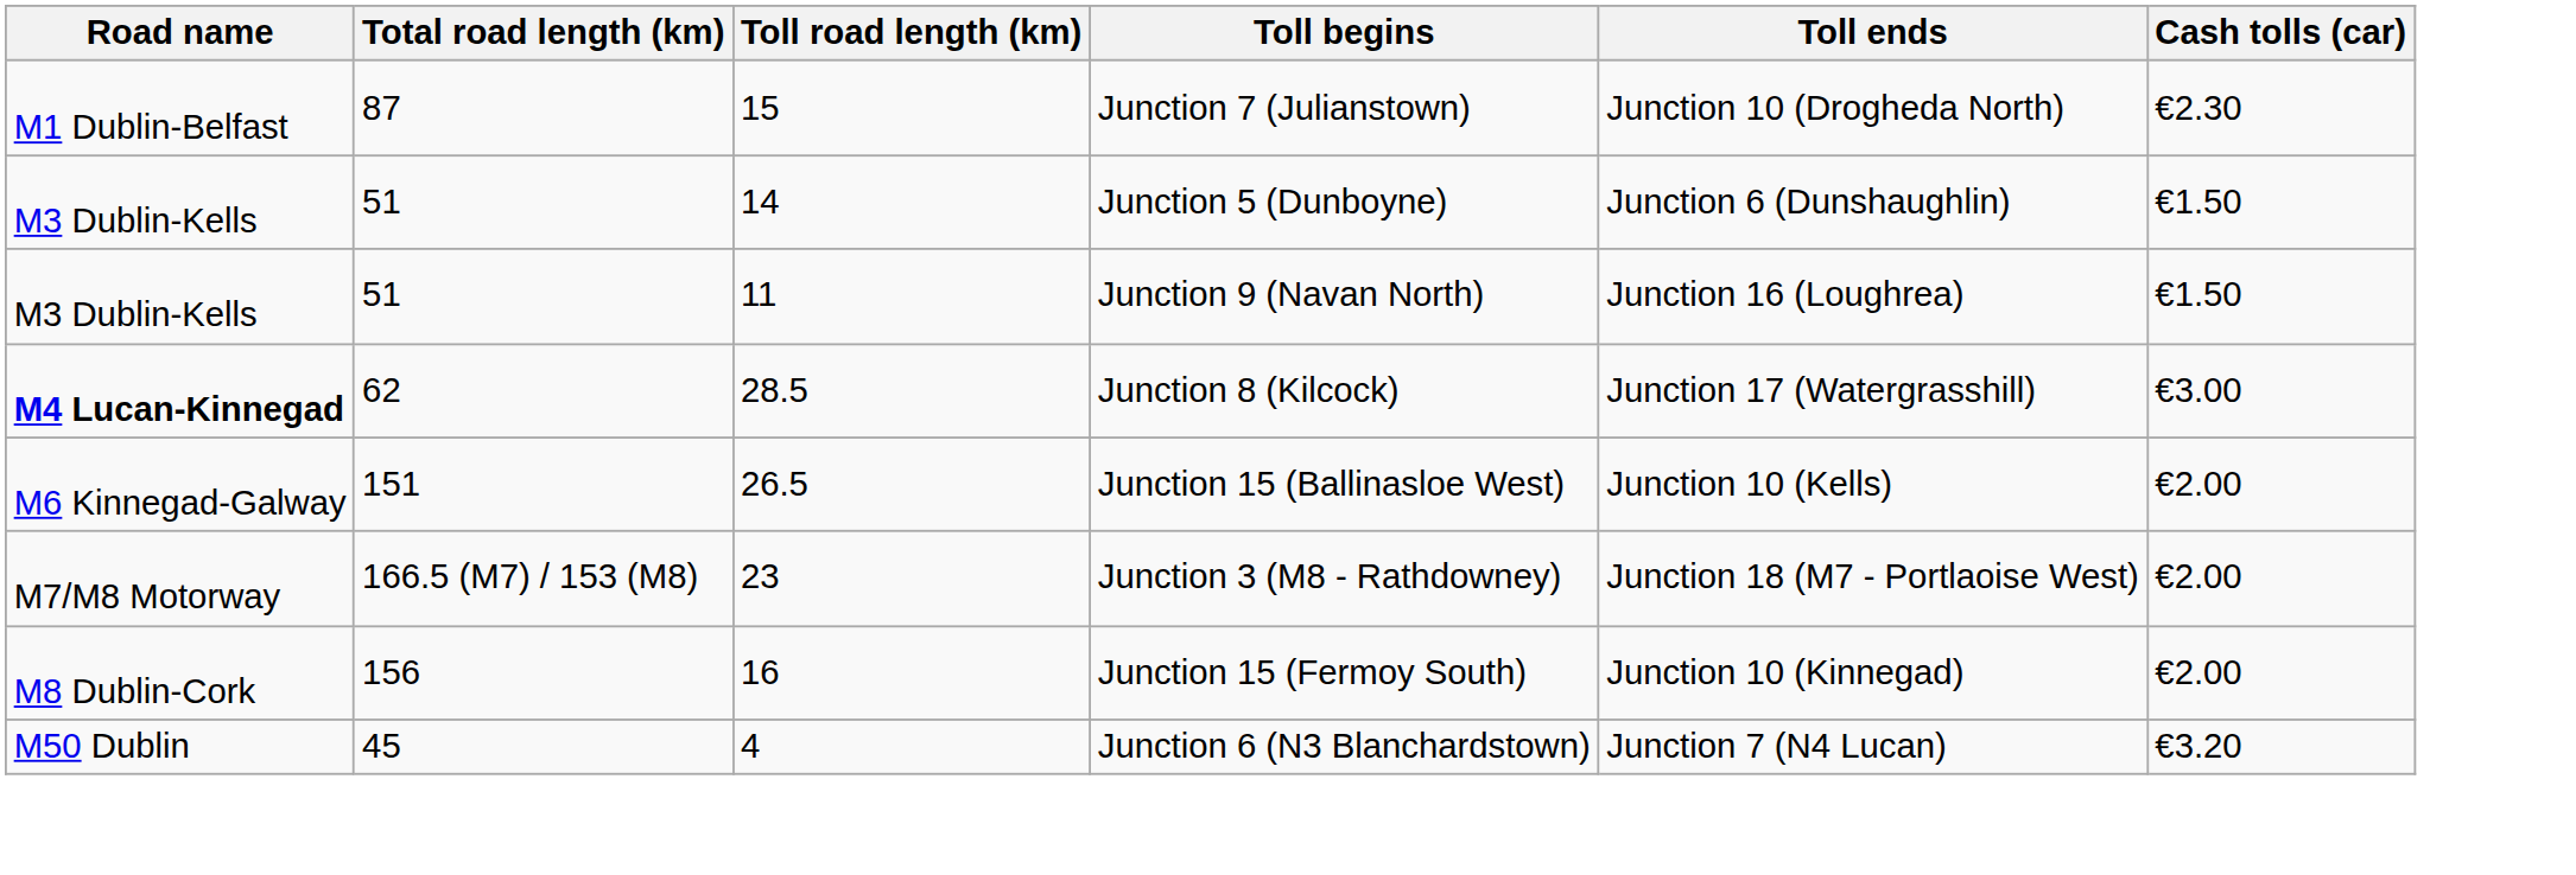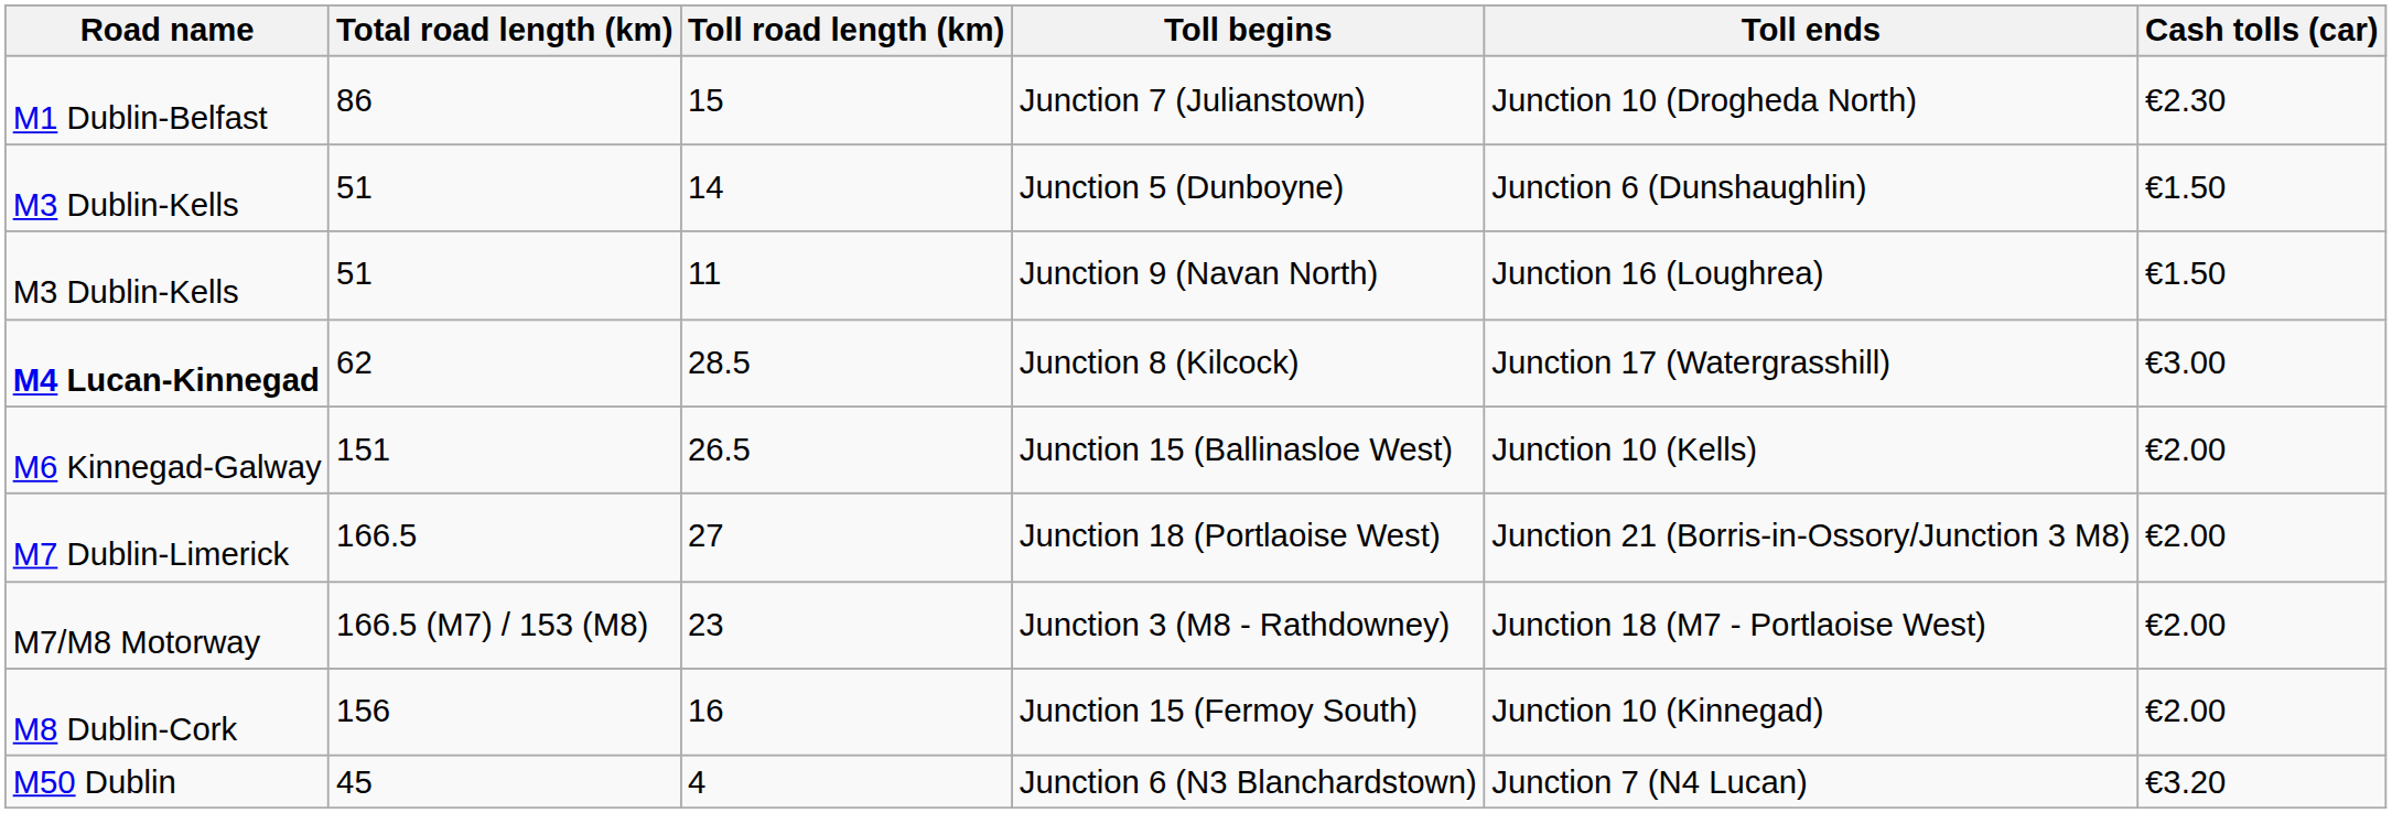 <table class="wikitable">
 <tr style="background:#c9c9c9;">
 <th>Road name</th>
 <th>Total road length (km)</th>
 <th>Toll road length (km)</th>
 <th>Toll begins</th>
 <th>Toll ends</th>
 <th>Cash tolls (car)</th>
 </tr>
 <tr>
 <td><br><a href='#'>M1</a> Dublin-Belfast</td>
-<td>87</td>
+<td>86</td>
 <td>15</td>
 <td>Junction 7 (Julianstown)</td>
 <td>Junction 10 (Drogheda North)</td>
 <td>€2.30</td>
 </tr>
 <tr>
 <td><br><a href='#'>M3</a> Dublin-Kells</td>
 <td>51</td>
 <td>14</td>
 <td>Junction 5 (Dunboyne)</td>
 <td>Junction 6 (Dunshaughlin)</td>
 <td>€1.50</td>
 </tr>
 <tr>
 <td><br>M3 Dublin-Kells</td>
 <td>51</td>
 <td>11</td>
 <td>Junction 9 (Navan North)</td>
 <td>Junction 16 (Loughrea)</td>
 <td>€1.50</td>
 </tr>
 <tr>
 <td><strong><br><a href='#'>M4</a> Lucan-Kinnegad</strong></td>
 <td>62</td>
 <td>28.5</td>
 <td>Junction 8 (Kilcock)</td>
 <td>Junction 17 (Watergrasshill)</td>
 <td>€3.00</td>
 </tr>
 <tr>
 <td><br><a href='#'>M6</a> Kinnegad-Galway</td>
 <td>151</td>
 <td>26.5</td>
 <td>Junction 15 (Ballinasloe West)</td>
 <td>Junction 10 (Kells)</td>
 <td>€2.00</td>
 </tr>
 <tr>
+<td><br><a href='#'>M7</a> Dublin-Limerick</td>
+<td>166.5</td>
+<td>27</td>
+<td>Junction 18 (Portlaoise West)</td>
+<td>Junction 21 (Borris-in-Ossory/Junction 3 M8)</td>
+<td>€2.00</td>
+</tr>
+<tr>
 <td><br> M7/M8 Motorway</td>
 <td>166.5 (M7) / 153 (M8)</td>
 <td>23</td>
 <td>Junction 3 (M8 - Rathdowney)</td>
 <td>Junction 18 (M7 - Portlaoise West)</td>
 <td>€2.00</td>
 </tr>
 <tr>
 <td><br><a href='#'>M8</a> Dublin-Cork</td>
 <td>156</td>
 <td>16</td>
 <td>Junction 15 (Fermoy South)</td>
 <td>Junction 10 (Kinnegad)</td>
 <td>€2.00</td>
 </tr>
 <tr>
 <td> <a href='#'>M50</a> Dublin</td>
 <td>45</td>
 <td>4</td>
 <td>Junction 6 (N3 Blanchardstown)</td>
 <td>Junction 7 (N4 Lucan)</td>
 <td>€3.20</td>
 </tr>
 </table>
